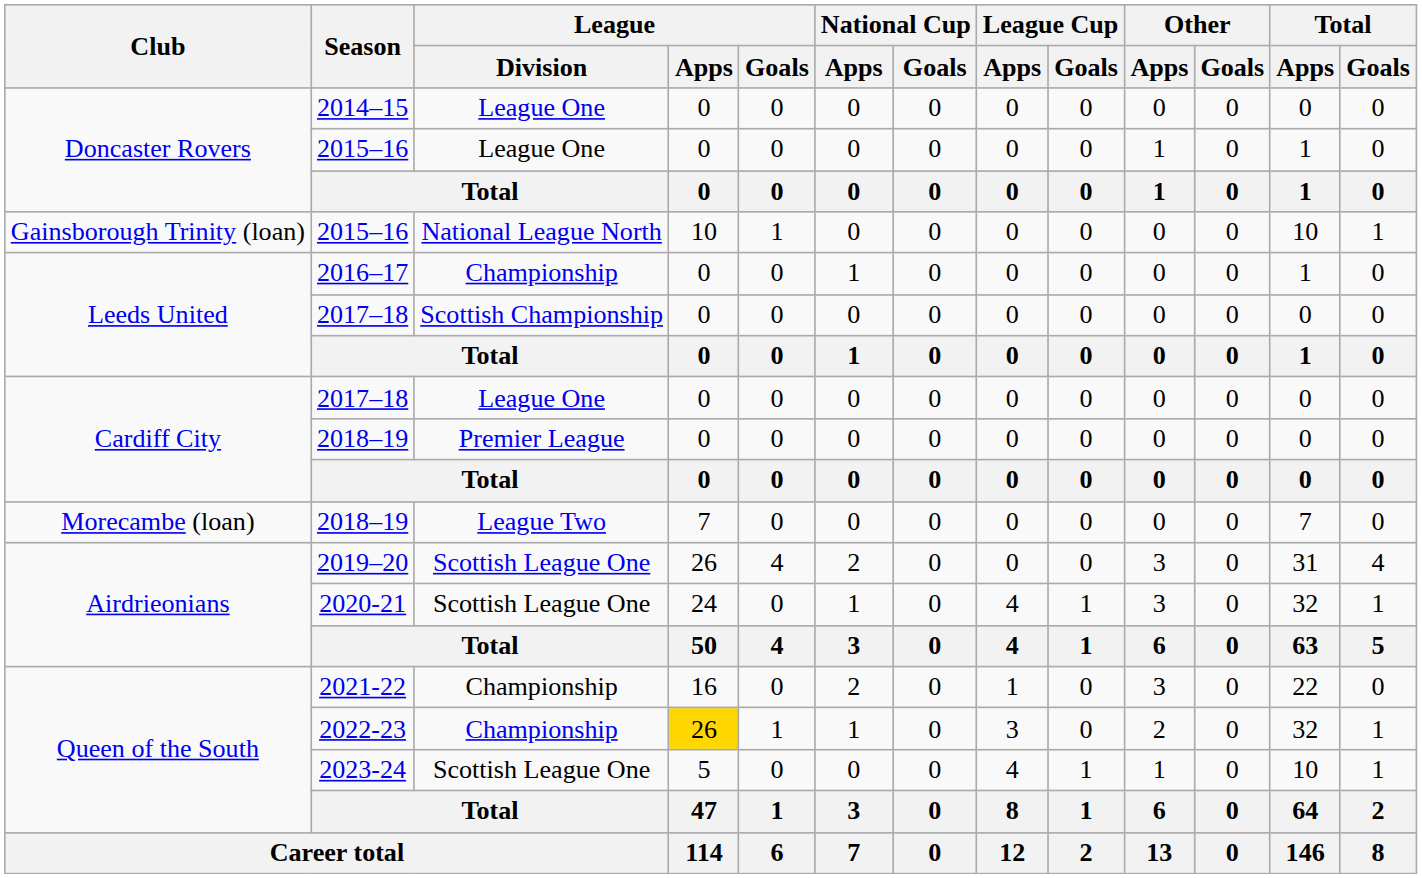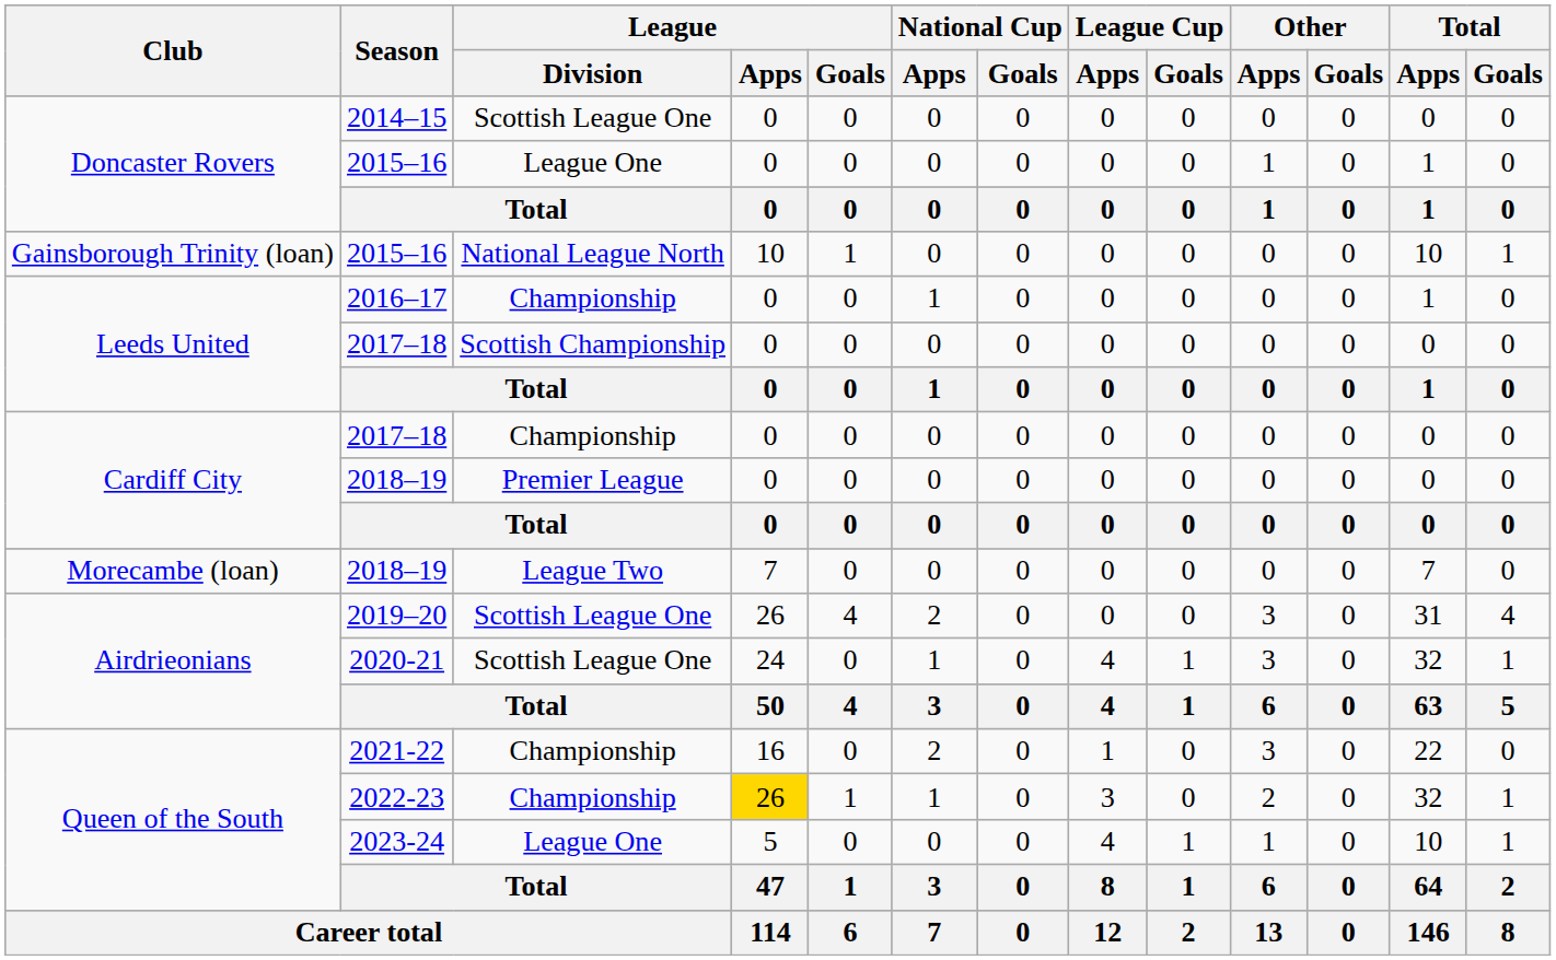 <table class="wikitable" style="text-align:center">
 <tr>
 <th rowspan="2">Club</th>
 <th rowspan="2">Season</th>
 <th colspan="3">League</th>
 <th colspan="2">National Cup</th>
 <th colspan="2">League Cup</th>
 <th colspan="2">Other</th>
 <th colspan="2">Total</th>
 </tr>
 <tr>
 <th>Division</th>
 <th>Apps</th>
 <th>Goals</th>
 <th>Apps</th>
 <th>Goals</th>
 <th>Apps</th>
 <th>Goals</th>
 <th>Apps</th>
 <th>Goals</th>
 <th>Apps</th>
 <th>Goals</th>
 </tr>
 <tr>
 <td rowspan="3"><a href='#'>Doncaster Rovers</a></td>
 <td><a href='#'>2014–15</a></td>
-<td><a href='#'>League One</a></td>
+<td>Scottish League One</td>
 <td>0</td>
 <td>0</td>
 <td>0</td>
 <td>0</td>
 <td>0</td>
 <td>0</td>
 <td>0</td>
 <td>0</td>
 <td>0</td>
 <td>0</td>
 </tr>
 <tr>
 <td><a href='#'>2015–16</a></td>
 <td>League One</td>
 <td>0</td>
 <td>0</td>
 <td>0</td>
 <td>0</td>
 <td>0</td>
 <td>0</td>
 <td>1</td>
 <td>0</td>
 <td>1</td>
 <td>0</td>
 </tr>
 <tr>
 <th colspan="2">Total</th>
 <th>0</th>
 <th>0</th>
 <th>0</th>
 <th>0</th>
 <th>0</th>
 <th>0</th>
 <th>1</th>
 <th>0</th>
 <th>1</th>
 <th>0</th>
 </tr>
 <tr>
 <td><a href='#'>Gainsborough Trinity</a> (loan)</td>
 <td><a href='#'>2015–16</a></td>
 <td><a href='#'>National League North</a></td>
 <td>10</td>
 <td>1</td>
 <td>0</td>
 <td>0</td>
 <td>0</td>
 <td>0</td>
 <td>0</td>
 <td>0</td>
 <td>10</td>
 <td>1</td>
 </tr>
 <tr>
 <td rowspan="3"><a href='#'>Leeds United</a></td>
 <td><a href='#'>2016–17</a></td>
 <td><a href='#'>Championship</a></td>
 <td>0</td>
 <td>0</td>
 <td>1</td>
 <td>0</td>
 <td>0</td>
 <td>0</td>
 <td>0</td>
 <td>0</td>
 <td>1</td>
 <td>0</td>
 </tr>
 <tr>
 <td><a href='#'>2017–18</a></td>
 <td><a href='#'>Scottish Championship</a></td>
 <td>0</td>
 <td>0</td>
 <td>0</td>
 <td>0</td>
 <td>0</td>
 <td>0</td>
 <td>0</td>
 <td>0</td>
 <td>0</td>
 <td>0</td>
 </tr>
 <tr>
 <th colspan="2">Total</th>
 <th>0</th>
 <th>0</th>
 <th>1</th>
 <th>0</th>
 <th>0</th>
 <th>0</th>
 <th>0</th>
 <th>0</th>
 <th>1</th>
 <th>0</th>
 </tr>
 <tr>
 <td rowspan="3"><a href='#'>Cardiff City</a></td>
 <td><a href='#'>2017–18</a></td>
-<td><a href='#'>League One</a></td>
+<td>Championship</td>
 <td>0</td>
 <td>0</td>
 <td>0</td>
 <td>0</td>
 <td>0</td>
 <td>0</td>
 <td>0</td>
 <td>0</td>
 <td>0</td>
 <td>0</td>
 </tr>
 <tr>
 <td><a href='#'>2018–19</a></td>
 <td><a href='#'>Premier League</a></td>
 <td>0</td>
 <td>0</td>
 <td>0</td>
 <td>0</td>
 <td>0</td>
 <td>0</td>
 <td>0</td>
 <td>0</td>
 <td>0</td>
 <td>0</td>
 </tr>
 <tr>
 <th colspan="2">Total</th>
 <th>0</th>
 <th>0</th>
 <th>0</th>
 <th>0</th>
 <th>0</th>
 <th>0</th>
 <th>0</th>
 <th>0</th>
 <th>0</th>
 <th>0</th>
 </tr>
 <tr>
 <td><a href='#'>Morecambe</a> (loan)</td>
 <td><a href='#'>2018–19</a></td>
 <td><a href='#'>League Two</a></td>
 <td>7</td>
 <td>0</td>
 <td>0</td>
 <td>0</td>
 <td>0</td>
 <td>0</td>
 <td>0</td>
 <td>0</td>
 <td>7</td>
 <td>0</td>
 </tr>
 <tr>
 <td rowspan="3"><a href='#'>Airdrieonians</a></td>
 <td><a href='#'>2019–20</a></td>
 <td><a href='#'>Scottish League One</a></td>
 <td>26</td>
 <td>4</td>
 <td>2</td>
 <td>0</td>
 <td>0</td>
 <td>0</td>
 <td>3</td>
 <td>0</td>
 <td>31</td>
 <td>4</td>
 </tr>
 <tr>
 <td><a href='#'>2020-21</a></td>
 <td>Scottish League One</td>
 <td>24</td>
 <td>0</td>
 <td>1</td>
 <td>0</td>
 <td>4</td>
 <td>1</td>
 <td>3</td>
 <td>0</td>
 <td>32</td>
 <td>1</td>
 </tr>
 <tr>
 <th colspan="2">Total</th>
 <th>50</th>
 <th>4</th>
 <th>3</th>
 <th>0</th>
 <th>4</th>
 <th>1</th>
 <th>6</th>
 <th>0</th>
 <th>63</th>
 <th>5</th>
 </tr>
 <tr>
 <td rowspan="4"><a href='#'>Queen of the South</a></td>
 <td><a href='#'>2021-22</a></td>
 <td>Championship</td>
 <td>16</td>
 <td>0</td>
 <td>2</td>
 <td>0</td>
 <td>1</td>
 <td>0</td>
 <td>3</td>
 <td>0</td>
 <td>22</td>
 <td>0</td>
 </tr>
 <tr>
 <td><a href='#'>2022-23</a></td>
 <td><a href='#'>Championship</a></td>
 <td style="background: gold;">26</td>
 <td>1</td>
 <td>1</td>
 <td>0</td>
 <td>3</td>
 <td>0</td>
 <td>2</td>
 <td>0</td>
 <td>32</td>
 <td>1</td>
 </tr>
 <tr>
 <td><a href='#'>2023-24</a></td>
-<td>Scottish League One</td>
+<td><a href='#'>League One</a></td>
 <td>5</td>
 <td>0</td>
 <td>0</td>
 <td>0</td>
 <td>4</td>
 <td>1</td>
 <td>1</td>
 <td>0</td>
 <td>10</td>
 <td>1</td>
 </tr>
 <tr>
 <th colspan="2">Total</th>
 <th>47</th>
 <th>1</th>
 <th>3</th>
 <th>0</th>
 <th>8</th>
 <th>1</th>
 <th>6</th>
 <th>0</th>
 <th>64</th>
 <th>2</th>
 </tr>
 <tr>
 <th colspan="3">Career total</th>
 <th>114</th>
 <th>6</th>
 <th>7</th>
 <th>0</th>
 <th>12</th>
 <th>2</th>
 <th>13</th>
 <th>0</th>
 <th>146</th>
 <th>8</th>
 </tr>
 </table>
